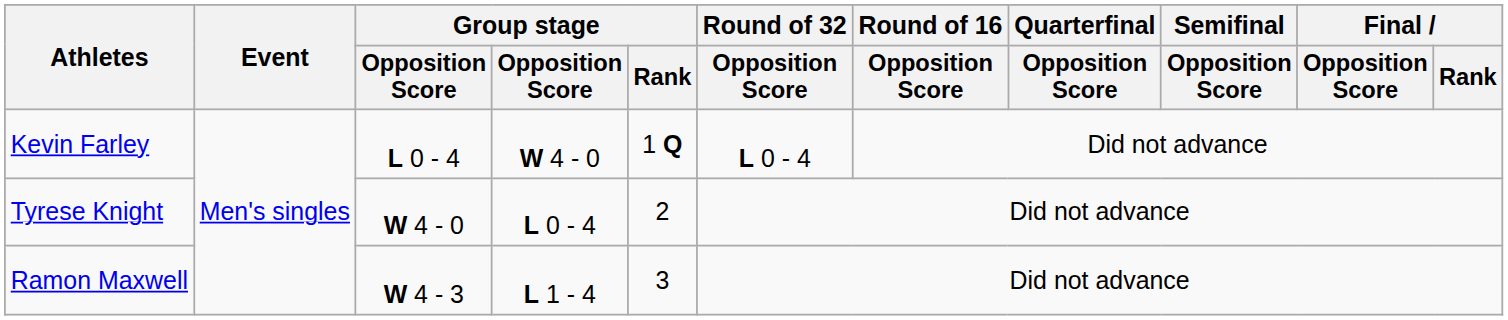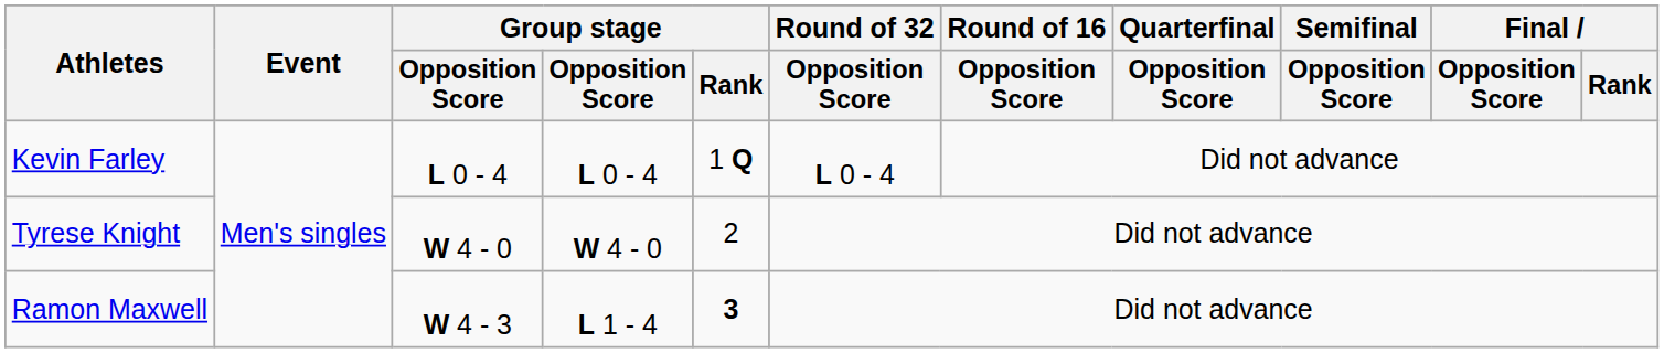 <table class=wikitable style=font-size:88%;text-align:center>
 <tr>
 <th rowspan=2>Athletes</th>
 <th rowspan=2>Event</th>
 <th colspan=3>Group stage</th>
 <th>Round of 32</th>
 <th>Round of 16</th>
 <th>Quarterfinal</th>
 <th>Semifinal</th>
 <th colspan=2>Final / </th>
 </tr>
 <tr style=font-size:95%>
 <th>Opposition<br>Score</th>
 <th>Opposition<br>Score</th>
 <th>Rank</th>
 <th>Opposition<br>Score</th>
 <th>Opposition<br>Score</th>
 <th>Opposition<br>Score</th>
 <th>Opposition<br>Score</th>
 <th>Opposition<br>Score</th>
 <th>Rank</th>
 </tr>
 <tr>
 <td align=left><a href='#'>Kevin Farley</a></td>
 <td align=left rowspan=3><a href='#'>Men's singles</a></td>
 <td><br><strong>L</strong> 0 - 4</td>
-<td><br><strong>W</strong> 4 - 0</td>
+<td><br><strong>L</strong> 0 - 4</td>
 <td>1 <strong>Q</strong></td>
 <td><br><strong>L</strong> 0 - 4</td>
 <td colspan="5">Did not advance</td>
 </tr>
 <tr>
 <td align=left><a href='#'>Tyrese Knight</a></td>
 <td><br><strong>W</strong> 4 - 0</td>
-<td><br><strong>L</strong> 0 - 4</td>
+<td><br><strong>W</strong> 4 - 0</td>
 <td>2</td>
 <td colspan=6>Did not advance</td>
 </tr>
 <tr>
 <td align=left><a href='#'>Ramon Maxwell</a></td>
 <td><br><strong>W</strong> 4 - 3</td>
 <td><br><strong>L</strong> 1 - 4</td>
-<td>3</td>
+<td><strong>3</strong></td>
 <td colspan=6>Did not advance</td>
 </tr>
 </table>
